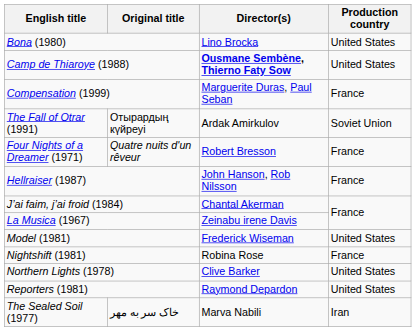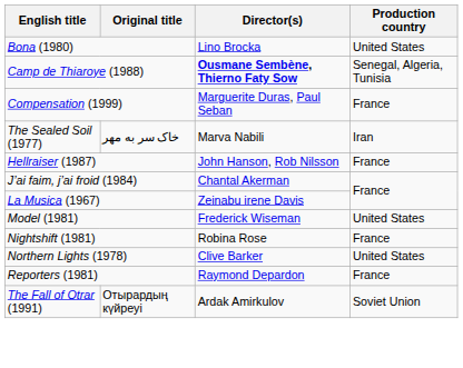 <table class="wikitable">
 <tr>
 <th>English title</th>
 <th>Original title</th>
 <th>Director(s)</th>
 <th>Production country</th>
 </tr>
 <tr>
 <td colspan="2"><em><a href='#'>Bona</a></em> (1980)</td>
 <td><a href='#'>Lino Brocka</a></td>
 <td>United States</td>
 </tr>
 <tr>
 <td colspan="2"><em><a href='#'>Camp de Thiaroye</a></em> (1988)</td>
 <td><strong><a href='#'>Ousmane Sembène</a>, <a href='#'>Thierno Faty Sow</a></strong></td>
-<td>United States</td>
+<td>Senegal, Algeria, Tunisia</td>
 </tr>
 <tr>
 <td colspan="2"><em><a href='#'>Compensation</a></em> (1999)</td>
 <td><a href='#'>Marguerite Duras</a>, <a href='#'>Paul Seban</a></td>
 <td>France</td>
 </tr>
 <tr>
-<td><em><a href='#'>The Fall of Otrar</a></em> (1991)</td>
-<td>Отырардың күйреуі</td>
-<td>Ardak Amirkulov</td>
-<td>Soviet Union</td>
-</tr>
-<tr>
-<td><em><a href='#'>Four Nights of a Dreamer</a></em> (1971)</td>
-<td><em>Quatre nuits d'un rêveur</em></td>
-<td><a href='#'>Robert Bresson</a></td>
-<td>France</td>
+<td><em>The Sealed Soil</em> (1977)</td>
+<td>خاک سر به مهر</td>
+<td>Marva Nabili</td>
+<td>Iran</td>
 </tr>
 <tr>
 <td colspan="2"><em><a href='#'>Hellraiser</a></em> (1987)</td>
 <td><a href='#'>John Hanson</a>, <a href='#'>Rob Nilsson</a></td>
 <td>France</td>
 </tr>
 <tr>
 <td colspan="2"><em>J’ai faim, j’ai froid</em> (1984)</td>
 <td><a href='#'>Chantal Akerman</a></td>
 <td rowspan="2">France</td>
 </tr>
 <tr>
 <td colspan="2"><em><a href='#'>La Musica</a></em> (1967)</td>
 <td><a href='#'>Zeinabu irene Davis</a></td>
 </tr>
 <tr>
 <td colspan="2"><em>Model</em> (1981)</td>
 <td><a href='#'>Frederick Wiseman</a></td>
 <td>United States</td>
 </tr>
 <tr>
 <td colspan="2"><em>Nightshift</em> (1981)</td>
 <td>Robina Rose</td>
 <td>France</td>
 </tr>
 <tr>
 <td colspan="2"><em>Northern Lights</em> (1978)</td>
 <td><a href='#'>Clive Barker</a></td>
 <td>United States</td>
 </tr>
 <tr>
 <td colspan="2"><em>Reporters</em> (1981)</td>
 <td><a href='#'>Raymond Depardon</a></td>
-<td>United States</td>
+<td>France</td>
 </tr>
 <tr>
-<td><em>The Sealed Soil</em> (1977)</td>
-<td>خاک سر به مهر</td>
-<td>Marva Nabili</td>
-<td>Iran</td>
+<td><em><a href='#'>The Fall of Otrar</a></em> (1991)</td>
+<td>Отырардың күйреуі</td>
+<td>Ardak Amirkulov</td>
+<td>Soviet Union</td>
 </tr>
 </table>
